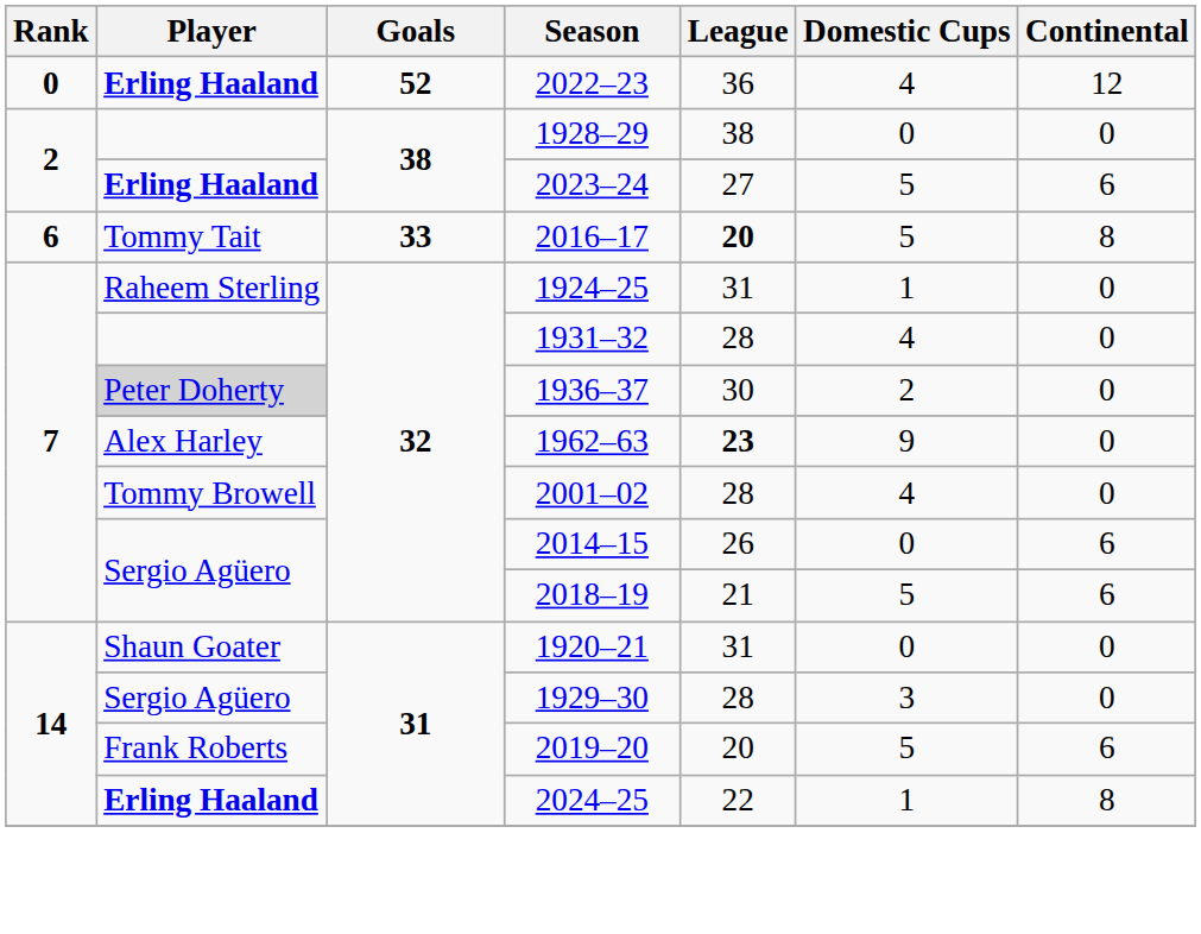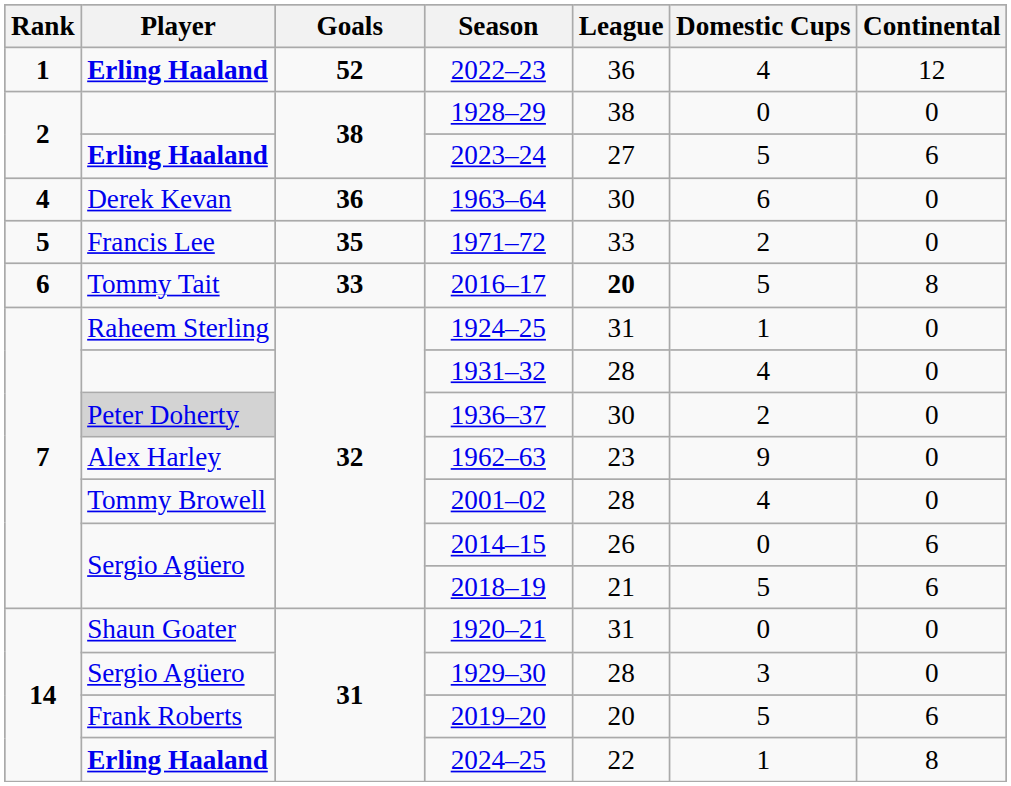 <table class="wikitable" style="text-align: center;">
 <tr>
 <th>Rank</th>
 <th>Player</th>
 <th style="width: 5em;">Goals</th>
 <th style="width: 5em;">Season</th>
 <th>League</th>
 <th>Domestic Cups</th>
 <th>Continental</th>
 </tr>
 <tr>
-<td style="text-align:center;"><strong>0</strong></td>
+<td style="text-align:center;"><strong>1</strong></td>
 <td style="text-align:left;"><strong> <a href='#'>Erling Haaland</a></strong></td>
 <td><strong>52</strong></td>
 <td><a href='#'>2022–23</a></td>
 <td>36</td>
 <td>4</td>
 <td>12</td>
 </tr>
 <tr>
 <td rowspan="2" style="text-align:center;"><strong>2</strong></td>
 <td style="text-align:left;"></td>
 <td rowspan="2"><strong>38</strong></td>
 <td><a href='#'>1928–29</a></td>
 <td>38</td>
 <td>0</td>
 <td>0</td>
 </tr>
 <tr>
 <td style="text-align:left;"><strong> <a href='#'>Erling Haaland</a></strong></td>
 <td><a href='#'>2023–24</a></td>
 <td>27</td>
 <td>5</td>
 <td>6</td>
+</tr>
+<tr>
+<td style="text-align:center;"><strong>4</strong></td>
+<td style="text-align:left;"> <a href='#'>Derek Kevan</a></td>
+<td><strong>36</strong></td>
+<td><a href='#'>1963–64</a></td>
+<td>30</td>
+<td>6</td>
+<td>0</td>
+</tr>
+<tr>
+<td style="text-align:center;"><strong>5</strong></td>
+<td style="text-align:left;"> <a href='#'>Francis Lee</a></td>
+<td><strong>35</strong></td>
+<td><a href='#'>1971–72</a></td>
+<td>33</td>
+<td>2</td>
+<td>0</td>
 </tr>
 <tr>
 <td style="text-align:center;"><strong>6</strong></td>
 <td style="text-align:left;"> <a href='#'>Tommy Tait</a></td>
 <td><strong>33</strong></td>
 <td><a href='#'>2016–17</a></td>
 <td><strong>20</strong></td>
 <td>5</td>
 <td>8</td>
 </tr>
 <tr>
 <td rowspan="7" style="text-align:center;"><strong>7</strong></td>
 <td style="text-align:left;"> <a href='#'>Raheem Sterling</a></td>
 <td rowspan="7" style="text-align:center;"><strong>32</strong></td>
 <td><a href='#'>1924–25</a></td>
 <td>31</td>
 <td>1</td>
 <td>0</td>
 </tr>
 <tr>
 <td style="text-align:left;"></td>
 <td><a href='#'>1931–32</a></td>
 <td>28</td>
 <td>4</td>
 <td>0</td>
 </tr>
 <tr>
 <td style="background: lightgrey; text-align:left;"> <a href='#'>Peter Doherty</a></td>
 <td><a href='#'>1936–37</a></td>
 <td>30</td>
 <td>2</td>
 <td>0</td>
 </tr>
 <tr>
 <td style="text-align:left;"> <a href='#'>Alex Harley</a></td>
 <td><a href='#'>1962–63</a></td>
-<td><strong>23</strong></td>
+<td>23</td>
 <td>9</td>
 <td>0</td>
 </tr>
 <tr>
 <td style="text-align:left;"> <a href='#'>Tommy Browell</a></td>
 <td><a href='#'>2001–02</a></td>
 <td>28</td>
 <td>4</td>
 <td>0</td>
 </tr>
 <tr>
 <td rowspan="2" style="text-align:left;"> <a href='#'>Sergio Agüero</a></td>
 <td><a href='#'>2014–15</a></td>
 <td>26</td>
 <td>0</td>
 <td>6</td>
 </tr>
 <tr>
 <td><a href='#'>2018–19</a></td>
 <td>21</td>
 <td>5</td>
 <td>6</td>
 </tr>
 <tr>
 <td rowspan="4"><strong>14</strong></td>
 <td style="text-align:left;"> <a href='#'>Shaun Goater</a></td>
 <td rowspan="4"><strong>31</strong></td>
 <td><a href='#'>1920–21</a></td>
 <td>31</td>
 <td>0</td>
 <td>0</td>
 </tr>
 <tr>
 <td style="text-align:left;"> <a href='#'>Sergio Agüero</a></td>
 <td><a href='#'>1929–30</a></td>
 <td>28</td>
 <td>3</td>
 <td>0</td>
 </tr>
 <tr>
 <td style="text-align:left;"> <a href='#'>Frank Roberts</a></td>
 <td><a href='#'>2019–20</a></td>
 <td>20</td>
 <td>5</td>
 <td>6</td>
 </tr>
 <tr>
 <td style="text-align:left;"><strong> <a href='#'>Erling Haaland</a></strong></td>
 <td><a href='#'>2024–25</a></td>
 <td>22</td>
 <td>1</td>
 <td>8</td>
 </tr>
 <tr>
 </tr>
 </table>
